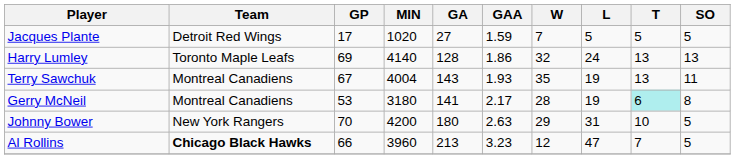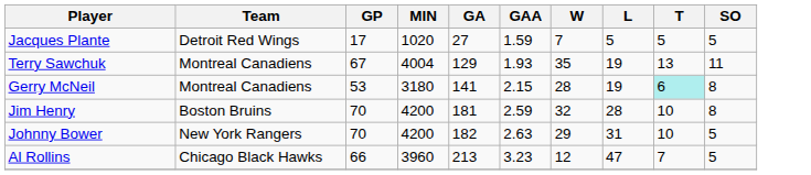 <table class="wikitable">
 <tr>
 <th bgcolor="#DDDDFF" width="20%">Player</th>
 <th bgcolor="#DDDDFF" width="20%">Team</th>
 <th bgcolor="#DDDDFF" width="6%">GP</th>
 <th bgcolor="#DDDDFF" width="6%">MIN</th>
 <th bgcolor="#DDDDFF" width="6%">GA</th>
 <th bgcolor="#DDDDFF" width="6%">GAA</th>
 <th bgcolor="#DDDDFF" width="6%">W</th>
 <th bgcolor="#DDDDFF" width="6%">L</th>
 <th bgcolor="#DDDDFF" width="6%">T</th>
 <th bgcolor="#DDDDFF" width="6%">SO</th>
 </tr>
 <tr>
 <td><a href='#'>Jacques Plante</a></td>
 <td>Detroit Red Wings</td>
 <td>17</td>
 <td>1020</td>
 <td>27</td>
 <td>1.59</td>
 <td>7</td>
 <td>5</td>
 <td>5</td>
 <td>5</td>
 </tr>
 <tr>
-<td><a href='#'>Harry Lumley</a></td>
-<td>Toronto Maple Leafs</td>
-<td>69</td>
-<td>4140</td>
-<td>128</td>
-<td>1.86</td>
-<td>32</td>
-<td>24</td>
-<td>13</td>
-<td>13</td>
-</tr>
-<tr>
 <td><a href='#'>Terry Sawchuk</a></td>
 <td>Montreal Canadiens</td>
 <td>67</td>
 <td>4004</td>
-<td>143</td>
+<td>129</td>
 <td>1.93</td>
 <td>35</td>
 <td>19</td>
 <td>13</td>
 <td>11</td>
 </tr>
 <tr>
 <td><a href='#'>Gerry McNeil</a></td>
 <td>Montreal Canadiens</td>
 <td>53</td>
 <td>3180</td>
 <td>141</td>
-<td>2.17</td>
+<td>2.15</td>
 <td>28</td>
 <td>19</td>
 <td style="background: paleturquoise;">6</td>
+<td>8</td>
+</tr>
+<tr>
+<td><a href='#'>Jim Henry</a></td>
+<td>Boston Bruins</td>
+<td>70</td>
+<td>4200</td>
+<td>181</td>
+<td>2.59</td>
+<td>32</td>
+<td>28</td>
+<td>10</td>
 <td>8</td>
 </tr>
 <tr>
 <td><a href='#'>Johnny Bower</a></td>
 <td>New York Rangers</td>
 <td>70</td>
 <td>4200</td>
-<td>180</td>
+<td>182</td>
 <td>2.63</td>
 <td>29</td>
 <td>31</td>
 <td>10</td>
 <td>5</td>
 </tr>
 <tr>
 <td><a href='#'>Al Rollins</a></td>
-<td><strong>Chicago Black Hawks</strong></td>
+<td>Chicago Black Hawks</td>
 <td>66</td>
 <td>3960</td>
 <td>213</td>
 <td>3.23</td>
 <td>12</td>
 <td>47</td>
 <td>7</td>
 <td>5</td>
 </tr>
 <tr>
 </tr>
 </table>
